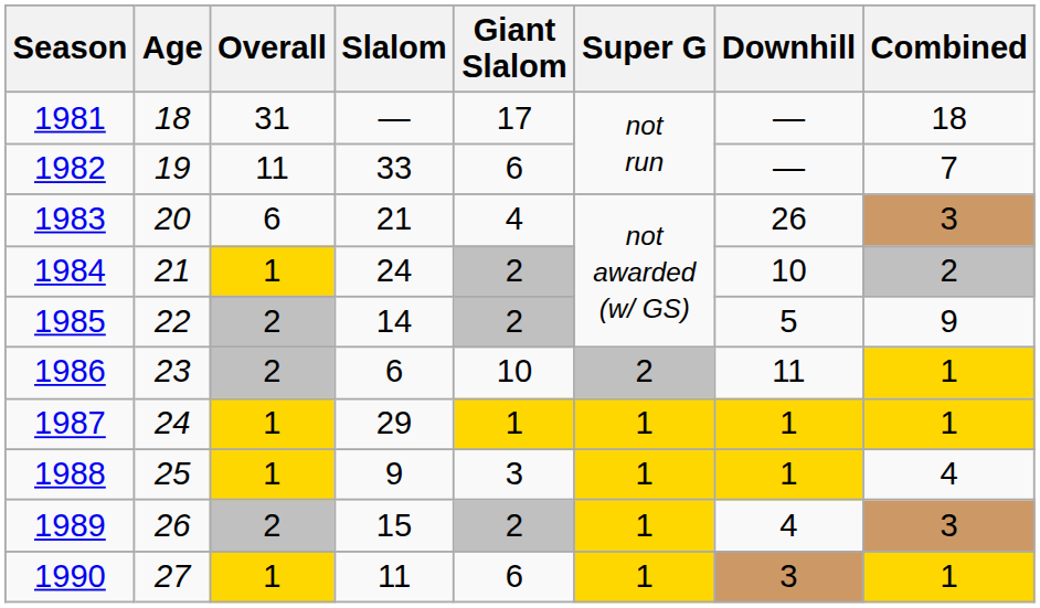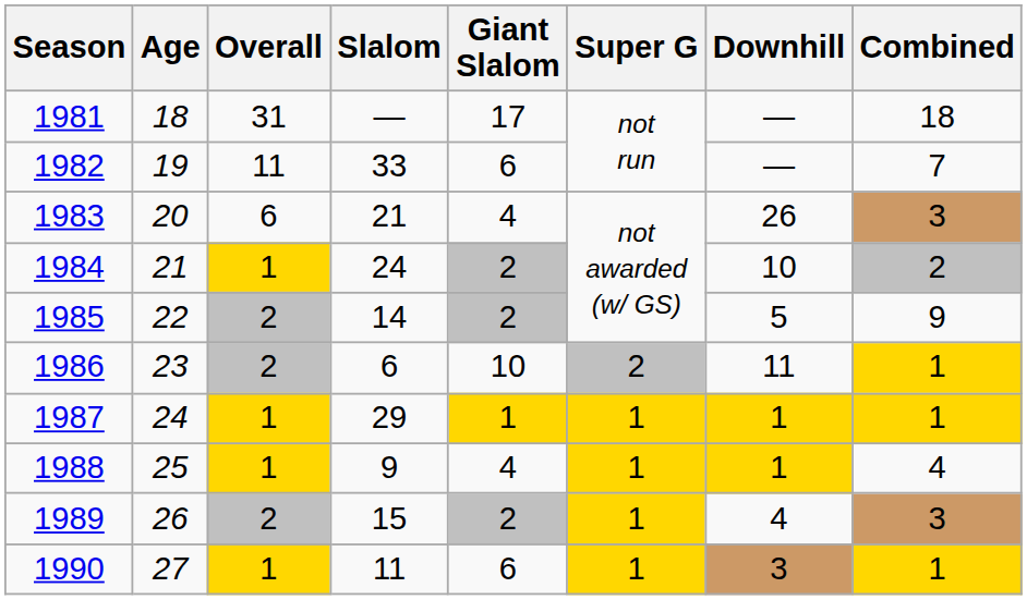 <table class=wikitable style="text-align:center">
 <tr>
 <th>Season</th>
 <th>Age</th>
 <th>Overall</th>
 <th>Slalom</th>
 <th>Giant<br>Slalom</th>
 <th>Super G</th>
 <th>Downhill</th>
 <th>Combined</th>
 </tr>
 <tr>
 <td><a href='#'>1981</a></td>
 <td><em>18</em></td>
 <td>31</td>
 <td>—</td>
 <td>17</td>
 <td rowspan=2><small><em>not<br>run</em> </small></td>
 <td>—</td>
 <td>18</td>
 </tr>
 <tr>
 <td><a href='#'>1982</a></td>
 <td><em>19</em></td>
 <td>11</td>
 <td>33</td>
 <td>6</td>
 <td>—</td>
 <td>7</td>
 </tr>
 <tr>
 <td><a href='#'>1983</a></td>
 <td><em>20</em></td>
 <td>6</td>
 <td>21</td>
 <td>4</td>
 <td rowspan=3><small><em>not<br>awarded<br>(w/ GS)</em> </small></td>
 <td>26</td>
 <td bgcolor="cc9966">3</td>
 </tr>
 <tr>
 <td><a href='#'>1984</a></td>
 <td><em>21</em></td>
 <td bgcolor="gold">1</td>
 <td>24</td>
 <td bgcolor="silver">2</td>
 <td>10</td>
 <td bgcolor="silver">2</td>
 </tr>
 <tr>
 <td><a href='#'>1985</a></td>
 <td><em>22</em></td>
 <td bgcolor="silver">2</td>
 <td>14</td>
 <td bgcolor="silver">2</td>
 <td>5</td>
 <td>9</td>
 </tr>
 <tr>
 <td><a href='#'>1986</a></td>
 <td><em>23</em></td>
 <td bgcolor="silver">2</td>
 <td>6</td>
 <td>10</td>
 <td bgcolor="silver">2</td>
 <td>11</td>
 <td bgcolor="gold">1</td>
 </tr>
 <tr>
 <td><a href='#'>1987</a></td>
 <td><em>24</em></td>
 <td bgcolor="gold">1</td>
 <td>29</td>
 <td bgcolor="gold">1</td>
 <td bgcolor="gold">1</td>
 <td bgcolor="gold">1</td>
 <td bgcolor="gold">1</td>
 </tr>
 <tr>
 <td><a href='#'>1988</a></td>
 <td><em>25</em></td>
 <td bgcolor="gold">1</td>
 <td>9</td>
-<td>3</td>
+<td>4</td>
 <td bgcolor="gold">1</td>
 <td bgcolor="gold">1</td>
 <td>4</td>
 </tr>
 <tr>
 <td><a href='#'>1989</a></td>
 <td><em>26</em></td>
 <td bgcolor="silver">2</td>
 <td>15</td>
 <td bgcolor="silver">2</td>
 <td bgcolor="gold">1</td>
 <td>4</td>
 <td bgcolor="cc9966">3</td>
 </tr>
 <tr>
 <td><a href='#'>1990</a></td>
 <td><em>27</em></td>
 <td bgcolor="gold">1</td>
 <td>11</td>
 <td>6</td>
 <td bgcolor="gold">1</td>
 <td bgcolor="cc9966">3</td>
 <td bgcolor="gold">1</td>
 </tr>
 </table>
